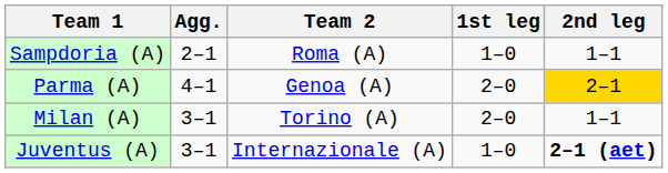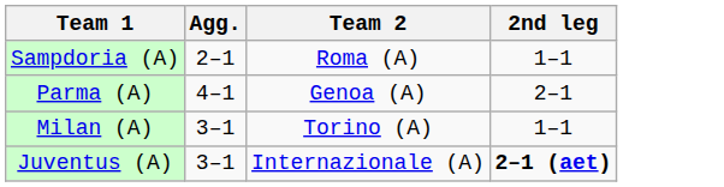 <table class="wikitable" style="text-align: center">
 <tr>
 <th>Team 1</th>
 <th>Agg.</th>
 <th>Team 2</th>
-<th>1st leg</th>
 <th>2nd leg</th>
 </tr>
 <tr>
 <td bgcolor="ccffcc"><a href='#'>Sampdoria</a> (A)</td>
 <td>2–1</td>
 <td><a href='#'>Roma</a> (A)</td>
-<td>1–0</td>
 <td>1–1</td>
 </tr>
 <tr>
 <td bgcolor="ccffcc"><a href='#'>Parma</a> (A)</td>
 <td>4–1</td>
 <td><a href='#'>Genoa</a> (A)</td>
-<td>2–0</td>
-<td style="background: gold;">2–1</td>
+<td>2–1</td>
 </tr>
 <tr>
 <td bgcolor="ccffcc"><a href='#'>Milan</a> (A)</td>
 <td>3–1</td>
 <td><a href='#'>Torino</a> (A)</td>
-<td>2–0</td>
 <td>1–1</td>
 </tr>
 <tr>
 <td bgcolor="ccffcc"><a href='#'>Juventus</a> (A)</td>
 <td>3–1</td>
 <td><a href='#'>Internazionale</a> (A)</td>
-<td>1–0</td>
 <td><strong>2–1 (<a href='#'>aet</a>)</strong></td>
 </tr>
 </table>
